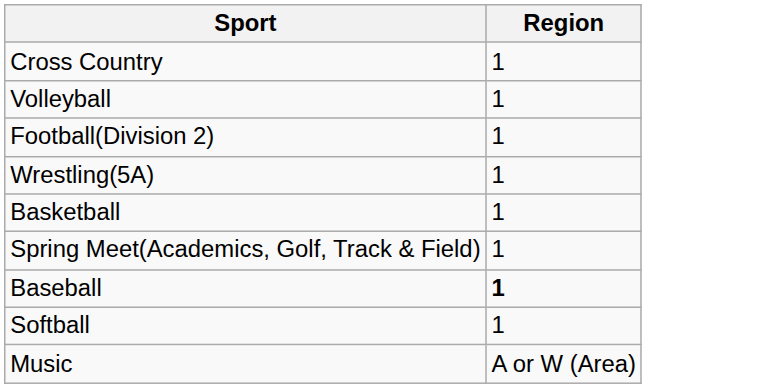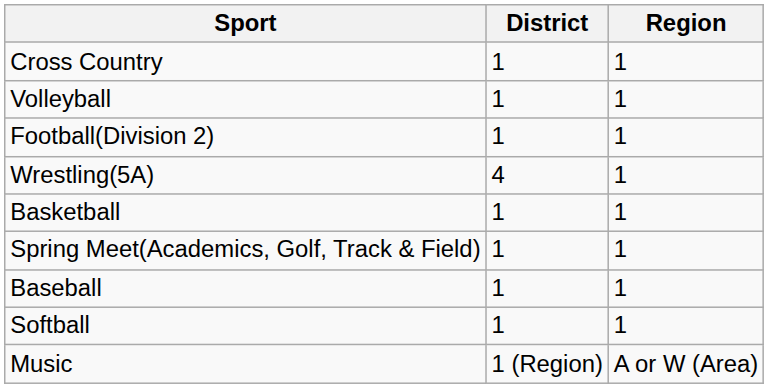 <table class="wikitable">
 <tr>
 <th>Sport</th>
+<th>District</th>
 <th>Region</th>
 </tr>
 <tr>
 <td>Cross Country</td>
 <td>1</td>
+<td>1</td>
 </tr>
 <tr>
 <td>Volleyball</td>
+<td>1</td>
 <td>1</td>
 </tr>
 <tr>
 <td>Football(Division 2)</td>
 <td>1</td>
+<td>1</td>
 </tr>
 <tr>
 <td>Wrestling(5A)</td>
+<td>4</td>
 <td>1</td>
 </tr>
 <tr>
 <td>Basketball</td>
 <td>1</td>
+<td>1</td>
 </tr>
 <tr>
 <td>Spring Meet(Academics, Golf, Track & Field)</td>
 <td>1</td>
+<td>1</td>
 </tr>
 <tr>
 <td>Baseball</td>
-<td><strong>1</strong></td>
+<td>1</td>
+<td>1</td>
 </tr>
 <tr>
 <td>Softball</td>
 <td>1</td>
+<td>1</td>
 </tr>
 <tr>
 <td>Music</td>
+<td>1 (Region)</td>
 <td>A or W (Area)</td>
 </tr>
 </table>
